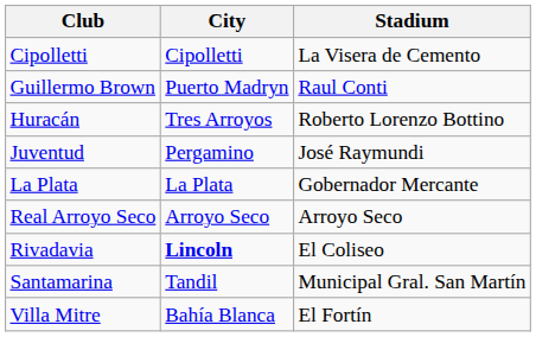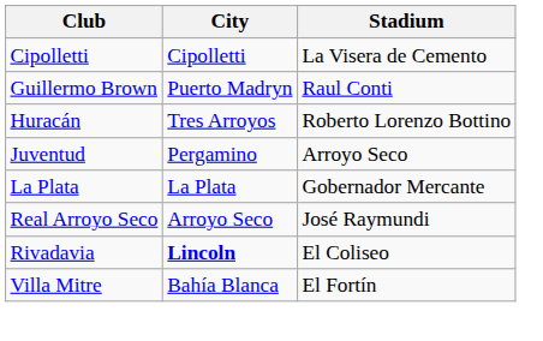 <table class="wikitable sortable">
 <tr>
 <th>Club</th>
 <th>City</th>
 <th>Stadium</th>
 </tr>
 <tr>
 <td> <a href='#'>Cipolletti</a></td>
 <td><a href='#'>Cipolletti</a></td>
 <td>La Visera de Cemento</td>
 </tr>
 <tr>
 <td>  <a href='#'>Guillermo Brown</a></td>
 <td><a href='#'>Puerto Madryn</a></td>
 <td><a href='#'>Raul Conti</a></td>
 </tr>
 <tr>
 <td> <a href='#'>Huracán</a></td>
 <td><a href='#'>Tres Arroyos</a></td>
 <td>Roberto Lorenzo Bottino</td>
 </tr>
 <tr>
 <td> <a href='#'>Juventud</a></td>
 <td><a href='#'>Pergamino</a></td>
-<td>José Raymundi</td>
+<td>Arroyo Seco</td>
 </tr>
 <tr>
 <td> <a href='#'>La Plata</a></td>
 <td><a href='#'>La Plata</a></td>
 <td>Gobernador Mercante</td>
 </tr>
 <tr>
 <td> <a href='#'>Real Arroyo Seco</a></td>
 <td><a href='#'>Arroyo Seco</a></td>
-<td>Arroyo Seco</td>
+<td>José Raymundi</td>
 </tr>
 <tr>
 <td> <a href='#'>Rivadavia</a></td>
 <td><strong><a href='#'>Lincoln</a></strong></td>
 <td>El Coliseo</td>
 </tr>
 <tr>
-<td> <a href='#'>Santamarina</a></td>
-<td><a href='#'>Tandil</a></td>
-<td>Municipal Gral. San Martín</td>
-</tr>
-<tr>
 <td> <a href='#'>Villa Mitre</a></td>
 <td><a href='#'>Bahía Blanca</a></td>
 <td>El Fortín</td>
 </tr>
 </table>
